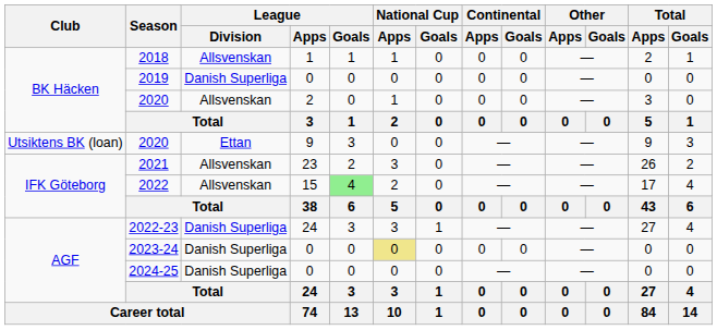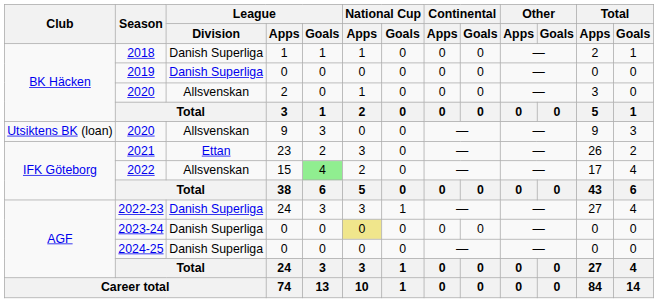 <table class="wikitable" style="text-align:center">
 <tr>
 <th rowspan="2">Club</th>
 <th rowspan="2">Season</th>
 <th colspan="3">League</th>
 <th colspan="2">National Cup</th>
 <th colspan="2">Continental</th>
 <th colspan="2">Other</th>
 <th colspan="2">Total</th>
 </tr>
 <tr>
 <th>Division</th>
 <th>Apps</th>
 <th>Goals</th>
 <th>Apps</th>
 <th>Goals</th>
 <th>Apps</th>
 <th>Goals</th>
 <th>Apps</th>
 <th>Goals</th>
 <th>Apps</th>
 <th>Goals</th>
 </tr>
 <tr>
 <td rowspan="4"><a href='#'>BK Häcken</a></td>
 <td><a href='#'>2018</a></td>
-<td><a href='#'>Allsvenskan</a></td>
+<td>Danish Superliga</td>
 <td>1</td>
 <td>1</td>
 <td>1</td>
 <td>0</td>
 <td>0</td>
 <td>0</td>
 <td colspan="2">—</td>
 <td>2</td>
 <td>1</td>
 </tr>
 <tr>
 <td><a href='#'>2019</a></td>
 <td><a href='#'>Danish Superliga</a></td>
 <td>0</td>
 <td>0</td>
 <td>0</td>
 <td>0</td>
 <td>0</td>
 <td>0</td>
 <td colspan="2">—</td>
 <td>0</td>
 <td>0</td>
 </tr>
 <tr>
 <td><a href='#'>2020</a></td>
 <td>Allsvenskan</td>
 <td>2</td>
 <td>0</td>
 <td>1</td>
 <td>0</td>
 <td>0</td>
 <td>0</td>
 <td colspan="2">—</td>
 <td>3</td>
 <td>0</td>
 </tr>
 <tr>
 <th colspan="2">Total</th>
 <th>3</th>
 <th>1</th>
 <th>2</th>
 <th>0</th>
 <th>0</th>
 <th>0</th>
 <th>0</th>
 <th>0</th>
 <th>5</th>
 <th>1</th>
 </tr>
 <tr>
 <td><a href='#'>Utsiktens BK</a> (loan)</td>
 <td><a href='#'>2020</a></td>
-<td><a href='#'>Ettan</a></td>
+<td>Allsvenskan</td>
 <td>9</td>
 <td>3</td>
 <td>0</td>
 <td>0</td>
 <td colspan="2">—</td>
 <td colspan="2">—</td>
 <td>9</td>
 <td>3</td>
 </tr>
 <tr>
 <td rowspan="3"><a href='#'>IFK Göteborg</a></td>
 <td><a href='#'>2021</a></td>
-<td>Allsvenskan</td>
+<td><a href='#'>Ettan</a></td>
 <td>23</td>
 <td>2</td>
 <td>3</td>
 <td>0</td>
 <td colspan="2">—</td>
 <td colspan="2">—</td>
 <td>26</td>
 <td>2</td>
 </tr>
 <tr>
 <td><a href='#'>2022</a></td>
 <td>Allsvenskan</td>
 <td>15</td>
 <td style="background: lightgreen;">4</td>
 <td>2</td>
 <td>0</td>
 <td colspan="2">—</td>
 <td colspan="2">—</td>
 <td>17</td>
 <td>4</td>
 </tr>
 <tr>
 <th colspan="2">Total</th>
 <th>38</th>
 <th>6</th>
 <th>5</th>
 <th>0</th>
 <th>0</th>
 <th>0</th>
 <th>0</th>
 <th>0</th>
 <th>43</th>
 <th>6</th>
 </tr>
 <tr>
 <td rowspan="4"><a href='#'>AGF</a></td>
 <td><a href='#'>2022-23</a></td>
 <td><a href='#'>Danish Superliga</a></td>
 <td>24</td>
 <td>3</td>
 <td>3</td>
 <td>1</td>
 <td colspan="2">—</td>
 <td colspan="2">—</td>
 <td>27</td>
 <td>4</td>
 </tr>
 <tr>
 <td><a href='#'>2023-24</a></td>
 <td>Danish Superliga</td>
 <td>0</td>
 <td>0</td>
 <td style="background: khaki;">0</td>
 <td>0</td>
 <td>0</td>
 <td>0</td>
 <td colspan="2">—</td>
 <td>0</td>
 <td>0</td>
 </tr>
 <tr>
 <td><a href='#'>2024-25</a></td>
 <td>Danish Superliga</td>
 <td>0</td>
 <td>0</td>
 <td>0</td>
 <td>0</td>
 <td colspan="2">—</td>
 <td colspan="2">—</td>
 <td>0</td>
 <td>0</td>
 </tr>
 <tr>
 <th colspan="2">Total</th>
 <th>24</th>
 <th>3</th>
 <th>3</th>
 <th>1</th>
 <th>0</th>
 <th>0</th>
 <th>0</th>
 <th>0</th>
 <th>27</th>
 <th>4</th>
 </tr>
 <tr>
 <th colspan="3">Career total</th>
 <th>74</th>
 <th>13</th>
 <th>10</th>
 <th>1</th>
 <th>0</th>
 <th>0</th>
 <th>0</th>
 <th>0</th>
 <th>84</th>
 <th>14</th>
 </tr>
 </table>
